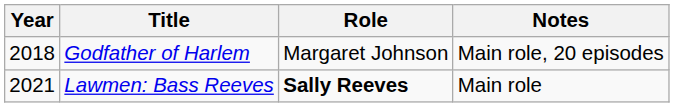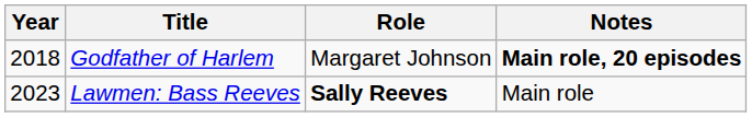 <table class="wikitable">
 <tr>
 <th>Year</th>
 <th>Title</th>
 <th>Role</th>
 <th>Notes</th>
 </tr>
 <tr>
 <td>2018</td>
 <td><em><a href='#'>Godfather of Harlem</a></em></td>
 <td>Margaret Johnson</td>
-<td>Main role, 20 episodes</td>
+<td><strong>Main role, 20 episodes</strong></td>
 </tr>
 <tr>
-<td>2021</td>
+<td>2023</td>
 <td><em><a href='#'>Lawmen: Bass Reeves</a></em></td>
 <td><strong>Sally Reeves</strong></td>
 <td>Main role</td>
 </tr>
 </table>
